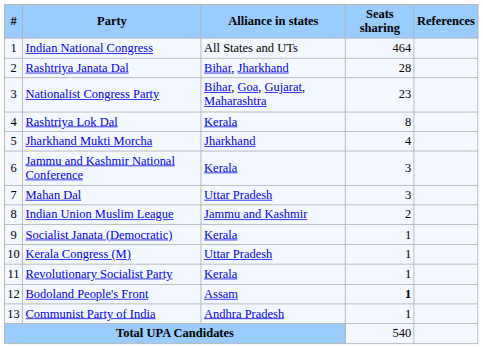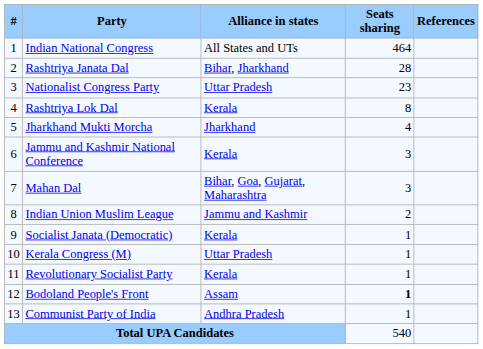 <table class="wikitable sortable" style="border:1px solid black; background-color:#F4F9FF" cellspacing="1" cellpadding="1" border="0">
 <tr>
 <th style="background-color:#99CCFF">#</th>
 <th style="background-color:#99CCFF">Party</th>
 <th style="background-color:#99CCFF">Alliance in states</th>
 <th style="background-color:#99CCFF">Seats sharing</th>
 <th style="background-color:#99CCFF">References</th>
 </tr>
 <tr>
 <td align=center>1</td>
 <td><a href='#'>Indian National Congress</a></td>
 <td>All States and UTs</td>
 <td align=right>464 <br></td>
 <td align=center></td>
 </tr>
 <tr>
 <td align=center>2</td>
 <td><a href='#'>Rashtriya Janata Dal</a></td>
 <td><a href='#'>Bihar</a>, <a href='#'>Jharkhand</a></td>
 <td align=right>28</td>
 <td align=center></td>
 </tr>
 <tr>
 <td align=center>3</td>
 <td><a href='#'>Nationalist Congress Party</a></td>
-<td><a href='#'>Bihar</a>, <a href='#'>Goa</a>, <a href='#'>Gujarat</a>, <a href='#'>Maharashtra</a></td>
+<td><a href='#'>Uttar Pradesh</a></td>
 <td align=right>23</td>
 <td align=center></td>
 </tr>
 <tr>
 <td align=center>4</td>
 <td><a href='#'>Rashtriya Lok Dal</a></td>
 <td><a href='#'>Kerala</a></td>
 <td align=right>8</td>
 <td align=center></td>
 </tr>
 <tr>
 <td align=center>5</td>
 <td><a href='#'>Jharkhand Mukti Morcha</a></td>
 <td><a href='#'>Jharkhand</a></td>
 <td align=right>4</td>
 <td align=center></td>
 </tr>
 <tr>
 <td align=center>6</td>
 <td><a href='#'>Jammu and Kashmir National Conference</a></td>
 <td><a href='#'>Kerala</a></td>
 <td align=right>3</td>
 <td align=center></td>
 </tr>
 <tr>
 <td align=center>7</td>
 <td><a href='#'>Mahan Dal</a></td>
-<td><a href='#'>Uttar Pradesh</a></td>
+<td><a href='#'>Bihar</a>, <a href='#'>Goa</a>, <a href='#'>Gujarat</a>, <a href='#'>Maharashtra</a></td>
 <td align=right>3</td>
 <td align=center></td>
 </tr>
 <tr>
 <td align=center>8</td>
 <td><a href='#'>Indian Union Muslim League</a></td>
 <td><a href='#'>Jammu and Kashmir</a></td>
 <td align=right>2</td>
 <td align=center></td>
 </tr>
 <tr>
 <td align=center>9</td>
 <td><a href='#'>Socialist Janata (Democratic)</a></td>
 <td><a href='#'>Kerala</a></td>
 <td align=right>1</td>
 <td align=center></td>
 </tr>
 <tr>
 <td align=center>10</td>
 <td><a href='#'>Kerala Congress (M)</a></td>
 <td><a href='#'>Uttar Pradesh</a></td>
 <td align=right>1</td>
 <td align=center></td>
 </tr>
 <tr>
 <td align=center>11</td>
 <td><a href='#'>Revolutionary Socialist Party</a></td>
 <td><a href='#'>Kerala</a></td>
 <td align=right>1</td>
 <td align=center></td>
 </tr>
 <tr>
 <td align=center>12</td>
 <td><a href='#'>Bodoland People's Front</a></td>
 <td><a href='#'>Assam</a></td>
 <td align=right><strong>1</strong></td>
 <td align=center></td>
 </tr>
 <tr>
 <td align=center>13</td>
 <td><a href='#'>Communist Party of India</a></td>
 <td><a href='#'>Andhra Pradesh</a></td>
 <td align=right>1</td>
 <td align=center></td>
 </tr>
 <tr>
 <th style="background-color:#99CCFF" colspan="3">Total UPA Candidates</th>
 <td align=right>540</td>
 <td></td>
 </tr>
 </table>
